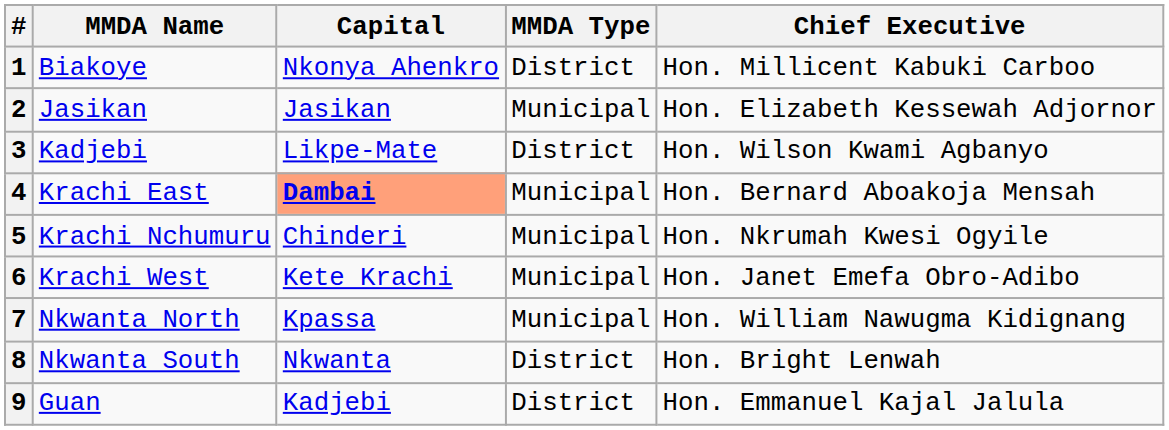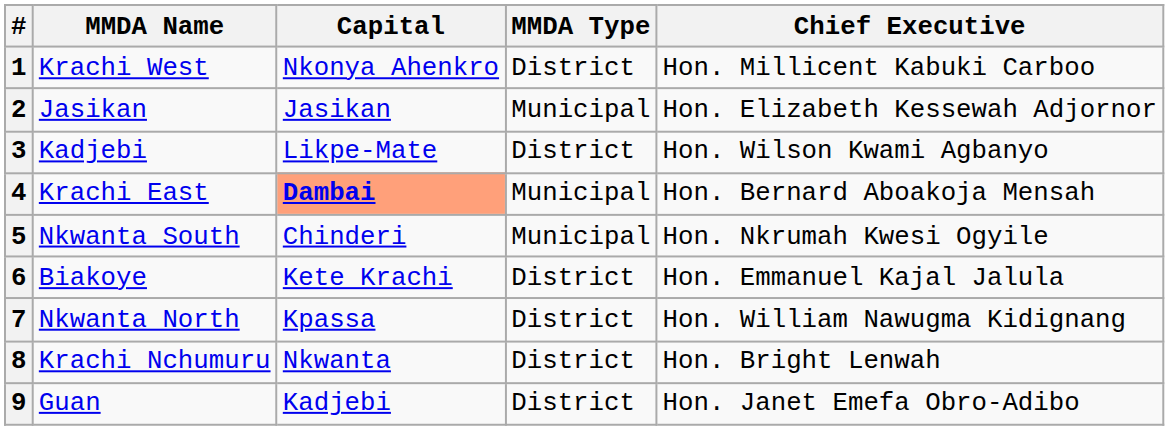 <table class="wikitable sortable">
 <tr>
 <th>#</th>
 <th>MMDA Name</th>
 <th>Capital</th>
 <th>MMDA Type</th>
 <th>Chief Executive</th>
 </tr>
 <tr>
 <th>1</th>
-<td><a href='#'>Biakoye</a></td>
+<td><a href='#'>Krachi West</a></td>
 <td><a href='#'>Nkonya Ahenkro</a></td>
 <td>District</td>
 <td>Hon. Millicent Kabuki Carboo</td>
 </tr>
 <tr>
 <th>2</th>
 <td><a href='#'>Jasikan</a></td>
 <td><a href='#'>Jasikan</a></td>
 <td>Municipal</td>
 <td>Hon. Elizabeth Kessewah Adjornor</td>
 </tr>
 <tr>
 <th>3</th>
 <td><a href='#'>Kadjebi</a></td>
 <td><a href='#'>Likpe-Mate</a></td>
 <td>District</td>
 <td>Hon. Wilson Kwami Agbanyo</td>
 </tr>
 <tr>
 <th>4</th>
 <td><a href='#'>Krachi East</a></td>
 <td style="background: lightsalmon;"><strong><a href='#'>Dambai</a></strong></td>
 <td>Municipal</td>
 <td>Hon. Bernard Aboakoja Mensah</td>
 </tr>
 <tr>
 <th>5</th>
-<td><a href='#'>Krachi Nchumuru</a></td>
+<td><a href='#'>Nkwanta South</a></td>
 <td><a href='#'>Chinderi</a></td>
 <td>Municipal</td>
 <td>Hon. Nkrumah Kwesi Ogyile</td>
 </tr>
 <tr>
 <th>6</th>
-<td><a href='#'>Krachi West</a></td>
+<td><a href='#'>Biakoye</a></td>
 <td><a href='#'>Kete Krachi</a></td>
-<td>Municipal</td>
-<td>Hon. Janet Emefa Obro-Adibo</td>
+<td>District</td>
+<td>Hon. Emmanuel Kajal Jalula</td>
 </tr>
 <tr>
 <th>7</th>
 <td><a href='#'>Nkwanta North</a></td>
 <td><a href='#'>Kpassa</a></td>
-<td>Municipal</td>
+<td>District</td>
 <td>Hon. William Nawugma Kidignang</td>
 </tr>
 <tr>
 <th>8</th>
-<td><a href='#'>Nkwanta South</a></td>
+<td><a href='#'>Krachi Nchumuru</a></td>
 <td><a href='#'>Nkwanta</a></td>
 <td>District</td>
 <td>Hon. Bright Lenwah</td>
 </tr>
 <tr>
 <th>9</th>
 <td><a href='#'>Guan</a></td>
 <td><a href='#'>Kadjebi</a></td>
 <td>District</td>
-<td>Hon. Emmanuel Kajal Jalula</td>
+<td>Hon. Janet Emefa Obro-Adibo</td>
 </tr>
 </table>
